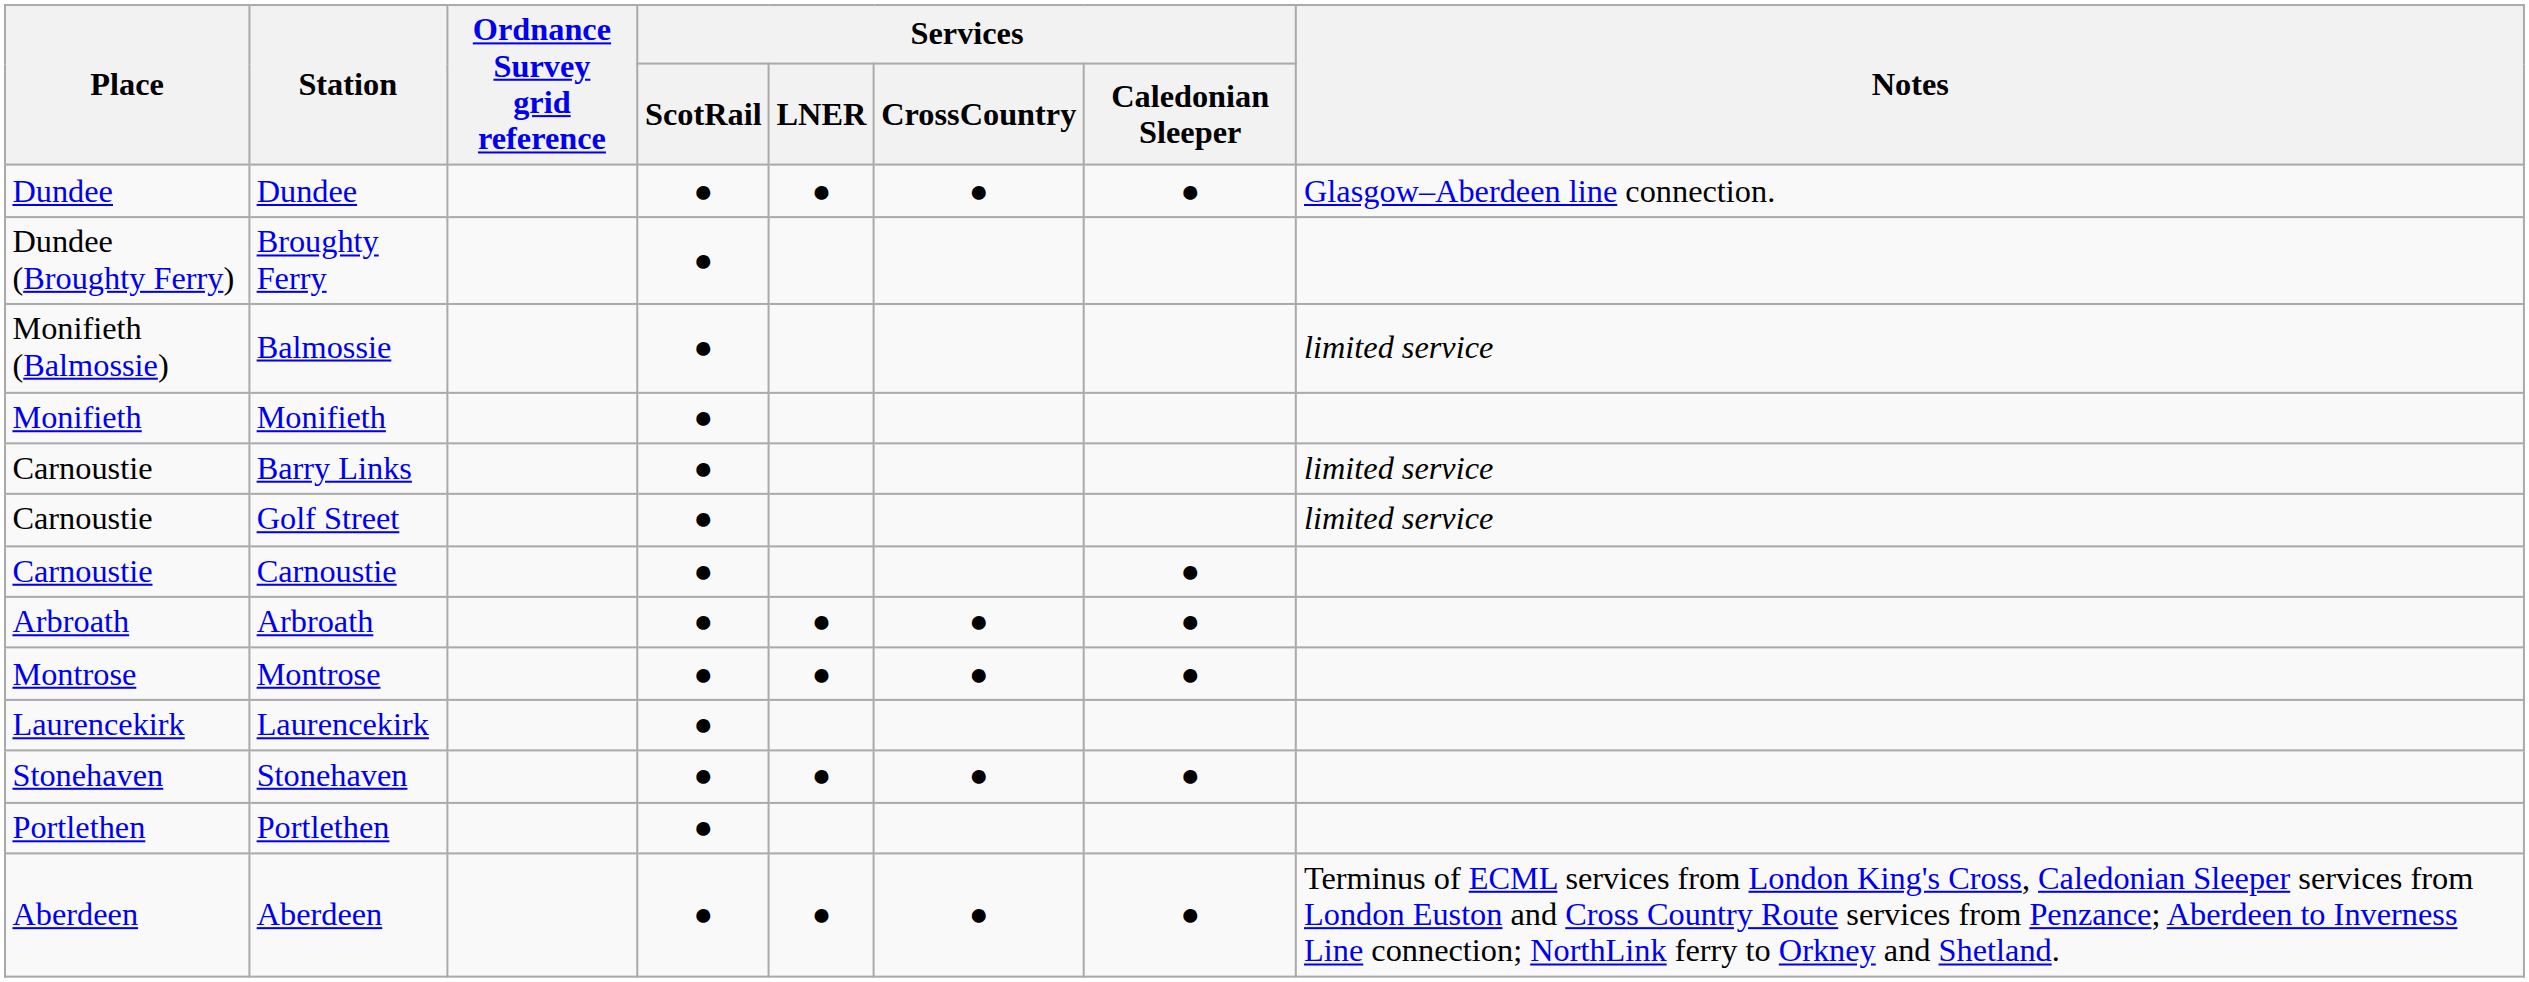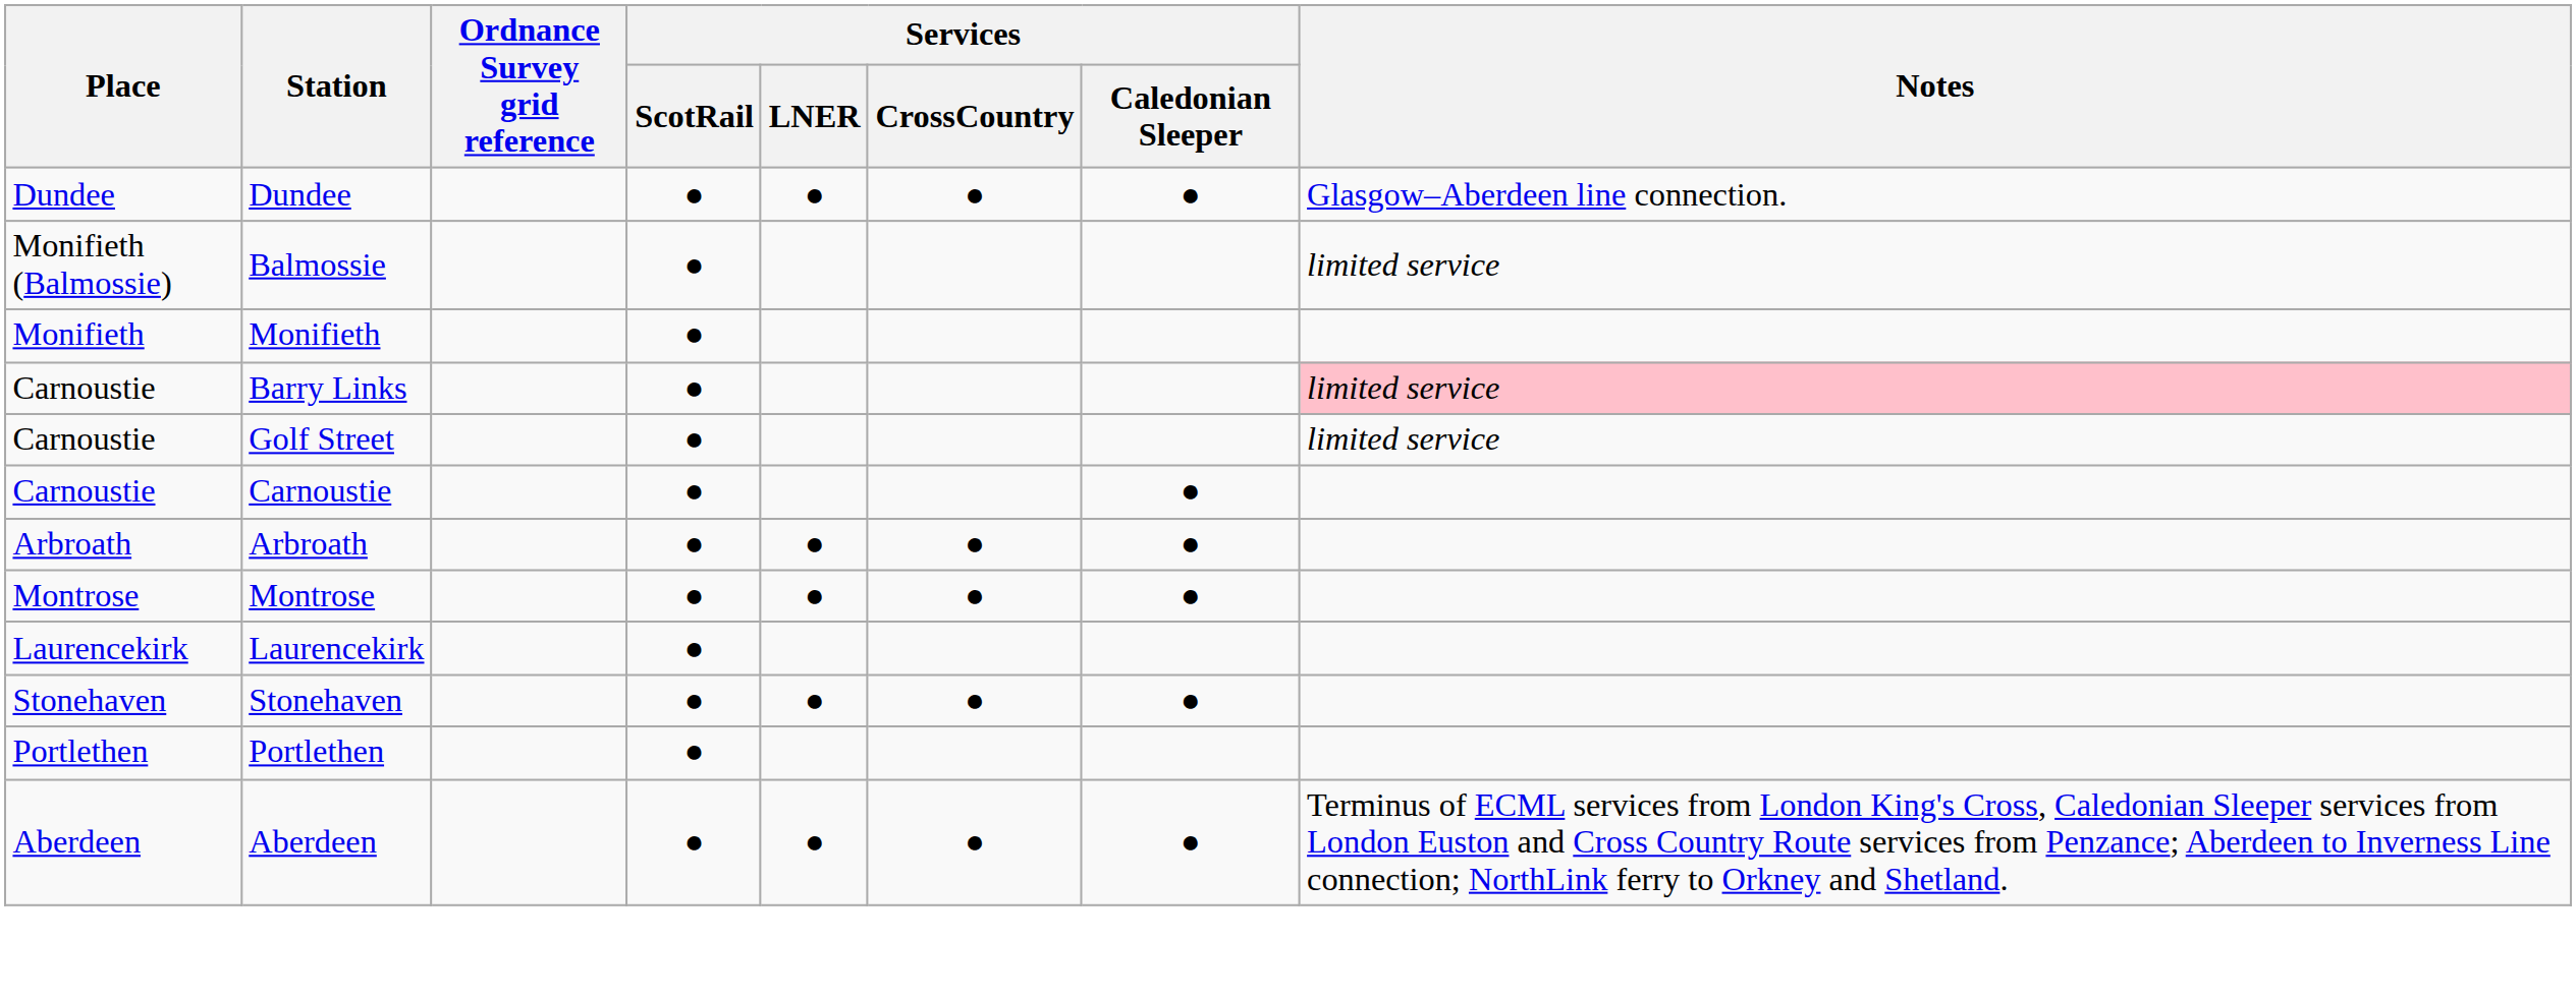 <table class="wikitable">
 <tr>
 <th rowspan="2">Place</th>
 <th rowspan="2">Station</th>
 <th rowspan="2"><a href='#'>Ordnance Survey</a> <br> <a href='#'>grid reference</a></th>
 <th colspan="4">Services</th>
 <th rowspan="2">Notes</th>
 </tr>
 <tr>
 <th>ScotRail</th>
 <th>LNER</th>
 <th>CrossCountry</th>
 <th>Caledonian Sleeper</th>
 </tr>
 <tr>
 <td><a href='#'>Dundee</a></td>
 <td><a href='#'>Dundee</a></td>
 <td></td>
 <td align="center">●</td>
 <td align="center">●</td>
 <td align="center">●</td>
 <td align="center">●</td>
 <td><a href='#'>Glasgow–Aberdeen line</a> connection.</td>
-</tr>
-<tr>
-<td>Dundee (<a href='#'>Broughty Ferry</a>)</td>
-<td><a href='#'>Broughty Ferry</a></td>
-<td></td>
-<td align="center">●</td>
-<td></td>
-<td></td>
-<td></td>
-<td></td>
 </tr>
 <tr>
 <td>Monifieth (<a href='#'>Balmossie</a>)</td>
 <td><a href='#'>Balmossie</a></td>
 <td></td>
 <td align="center">●</td>
 <td></td>
 <td></td>
 <td></td>
 <td><em>limited service</em></td>
 </tr>
 <tr>
 <td><a href='#'>Monifieth</a></td>
 <td><a href='#'>Monifieth</a></td>
 <td></td>
 <td align="center">●</td>
 <td></td>
 <td></td>
 <td></td>
 <td></td>
 </tr>
 <tr>
 <td>Carnoustie</td>
 <td><a href='#'>Barry Links</a></td>
 <td></td>
 <td align="center">●</td>
 <td></td>
 <td></td>
 <td></td>
-<td><em>limited service</em></td>
+<td style="background: pink;"><em>limited service</em></td>
 </tr>
 <tr>
 <td>Carnoustie</td>
 <td><a href='#'>Golf Street</a></td>
 <td></td>
 <td align="center">●</td>
 <td></td>
 <td></td>
 <td></td>
 <td><em>limited service</em></td>
 </tr>
 <tr>
 <td><a href='#'>Carnoustie</a></td>
 <td><a href='#'>Carnoustie</a></td>
 <td></td>
 <td align="center">●</td>
 <td></td>
 <td></td>
 <td align="center">●</td>
 <td></td>
 </tr>
 <tr>
 <td><a href='#'>Arbroath</a></td>
 <td><a href='#'>Arbroath</a></td>
 <td></td>
 <td align="center">●</td>
 <td align="center">●</td>
 <td align="center">●</td>
 <td align="center">●</td>
 <td></td>
 </tr>
 <tr>
 <td><a href='#'>Montrose</a></td>
 <td><a href='#'>Montrose</a></td>
 <td></td>
 <td align="center">●</td>
 <td align="center">●</td>
 <td align="center">●</td>
 <td align="center">●</td>
 <td></td>
 </tr>
 <tr>
 <td><a href='#'>Laurencekirk</a></td>
 <td><a href='#'>Laurencekirk</a></td>
 <td></td>
 <td align="center">●</td>
 <td></td>
 <td></td>
 <td></td>
 <td></td>
 </tr>
 <tr>
 <td><a href='#'>Stonehaven</a></td>
 <td><a href='#'>Stonehaven</a></td>
 <td></td>
 <td align="center">●</td>
 <td align="center">●</td>
 <td align="center">●</td>
 <td align="center">●</td>
 <td></td>
 </tr>
 <tr>
 <td><a href='#'>Portlethen</a></td>
 <td><a href='#'>Portlethen</a></td>
 <td></td>
 <td align="center">●</td>
 <td></td>
 <td></td>
 <td></td>
 <td></td>
 </tr>
 <tr>
 <td><a href='#'>Aberdeen</a></td>
 <td><a href='#'>Aberdeen</a></td>
 <td></td>
 <td align="center">●</td>
 <td align="center">●</td>
 <td align="center">●</td>
 <td align="center">●</td>
 <td>Terminus of <a href='#'>ECML</a> services from <a href='#'>London King's Cross</a>, <a href='#'>Caledonian Sleeper</a> services from <a href='#'>London Euston</a> and <a href='#'>Cross Country Route</a> services from <a href='#'>Penzance</a>; <a href='#'>Aberdeen to Inverness Line</a> connection; <a href='#'>NorthLink</a> ferry to <a href='#'>Orkney</a> and <a href='#'>Shetland</a>.</td>
 </tr>
 </table>
